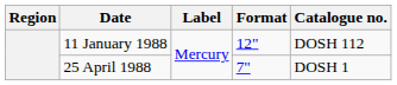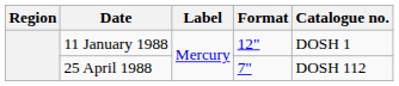 <table class="wikitable plainrowheaders">
 <tr>
 <th scope="col">Region</th>
 <th scope="col">Date</th>
 <th scope="col">Label</th>
 <th scope="col">Format</th>
 <th scope="col">Catalogue no.</th>
 </tr>
 <tr>
 <th scope="row" rowspan="2"></th>
 <td>11 January 1988</td>
 <td rowspan="2"><a href='#'>Mercury</a></td>
 <td><a href='#'>12"</a></td>
-<td>DOSH 112</td>
+<td>DOSH 1</td>
 </tr>
 <tr>
 <td>25 April 1988</td>
 <td><a href='#'>7"</a></td>
-<td>DOSH 1</td>
+<td>DOSH 112</td>
 </tr>
 </table>
